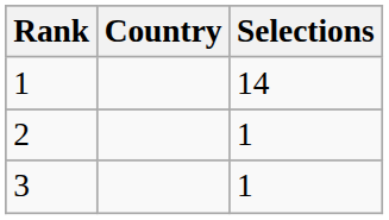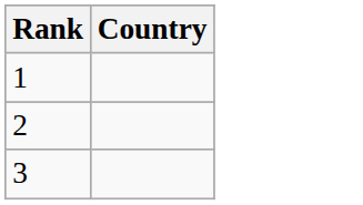 <table class="wikitable">
 <tr>
 <th>Rank</th>
 <th>Country</th>
-<th>Selections</th>
 </tr>
 <tr>
 <td>1</td>
 <td></td>
-<td>14</td>
 </tr>
 <tr>
 <td>2</td>
 <td></td>
-<td>1</td>
 </tr>
 <tr>
 <td>3</td>
 <td></td>
-<td>1</td>
 </tr>
 </table>
